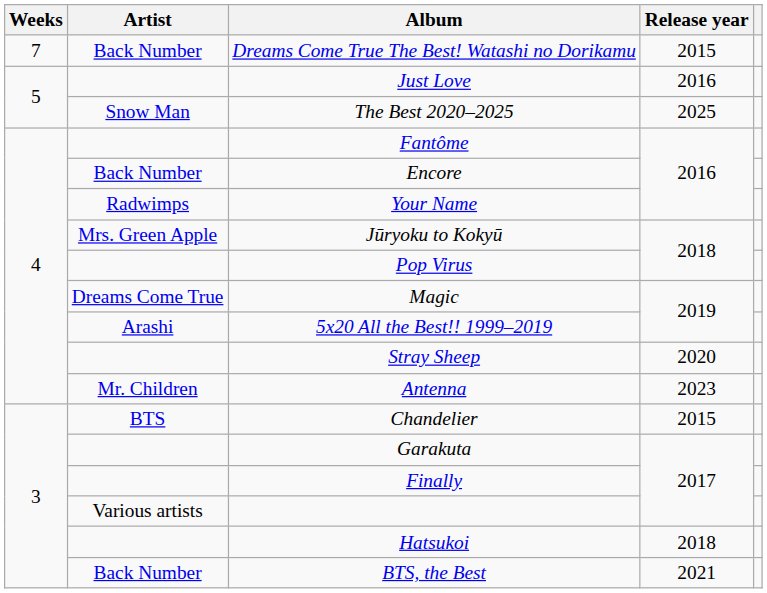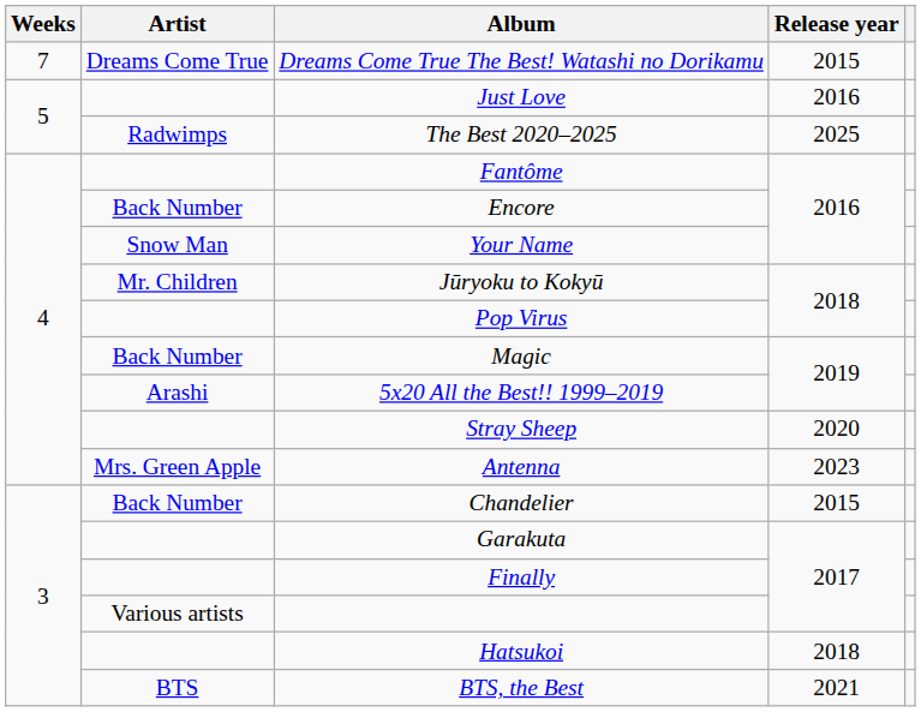 <table class="wikitable sortable plainrowheaders" style="text-align:center;">
 <tr>
 <th scope="col">Weeks</th>
 <th scope="col">Artist</th>
 <th scope="col">Album</th>
 <th scope="col">Release year</th>
 <th scope="col" class="unsortable"></th>
 </tr>
 <tr>
 <td>7</td>
-<td><a href='#'>Back Number</a></td>
+<td><a href='#'>Dreams Come True</a></td>
 <td><em><a href='#'>Dreams Come True The Best! Watashi no Dorikamu</a></em></td>
 <td>2015</td>
 <td></td>
 </tr>
 <tr>
 <td rowspan="2">5</td>
 <td></td>
 <td><em><a href='#'>Just Love</a></em></td>
 <td>2016</td>
 <td></td>
 </tr>
 <tr>
-<td><a href='#'>Snow Man</a></td>
+<td><a href='#'>Radwimps</a></td>
 <td><em>The Best 2020–2025</em></td>
 <td>2025</td>
 <td></td>
 </tr>
 <tr>
 <td rowspan="9">4</td>
 <td></td>
 <td><em><a href='#'>Fantôme</a></em></td>
 <td rowspan="3">2016</td>
 <td></td>
 </tr>
 <tr>
 <td><a href='#'>Back Number</a></td>
 <td><em>Encore</em></td>
 <td></td>
 </tr>
 <tr>
-<td><a href='#'>Radwimps</a></td>
+<td><a href='#'>Snow Man</a></td>
 <td><em><a href='#'>Your Name</a></em></td>
 <td></td>
 </tr>
 <tr>
-<td><a href='#'>Mrs. Green Apple</a></td>
+<td><a href='#'>Mr. Children</a></td>
 <td><em>Jūryoku to Kokyū</em></td>
 <td rowspan="2">2018</td>
 <td></td>
 </tr>
 <tr>
 <td></td>
 <td><em><a href='#'>Pop Virus</a></em></td>
 <td></td>
 </tr>
 <tr>
-<td><a href='#'>Dreams Come True</a></td>
+<td><a href='#'>Back Number</a></td>
 <td><em>Magic</em></td>
 <td rowspan="2">2019</td>
 <td></td>
 </tr>
 <tr>
 <td><a href='#'>Arashi</a></td>
 <td><em><a href='#'>5x20 All the Best!! 1999–2019</a></em></td>
 <td></td>
 </tr>
 <tr>
 <td></td>
 <td><em><a href='#'>Stray Sheep</a></em></td>
 <td>2020</td>
 <td></td>
 </tr>
 <tr>
-<td><a href='#'>Mr. Children</a></td>
+<td><a href='#'>Mrs. Green Apple</a></td>
 <td><em><a href='#'>Antenna</a></em></td>
 <td>2023</td>
 <td></td>
 </tr>
 <tr>
 <td rowspan="6">3</td>
-<td><a href='#'>BTS</a></td>
+<td><a href='#'>Back Number</a></td>
 <td><em>Chandelier</em></td>
 <td>2015</td>
 <td></td>
 </tr>
 <tr>
 <td></td>
 <td><em>Garakuta</em></td>
 <td rowspan="3">2017</td>
 <td></td>
 </tr>
 <tr>
 <td></td>
 <td><em><a href='#'>Finally</a></em></td>
 <td></td>
 </tr>
 <tr>
 <td>Various artists</td>
 <td></td>
 <td></td>
 </tr>
 <tr>
 <td></td>
 <td><em><a href='#'>Hatsukoi</a></em></td>
 <td>2018</td>
 <td></td>
 </tr>
 <tr>
-<td><a href='#'>Back Number</a></td>
+<td><a href='#'>BTS</a></td>
 <td><em><a href='#'>BTS, the Best</a></em></td>
 <td>2021</td>
 <td></td>
 </tr>
 </table>
